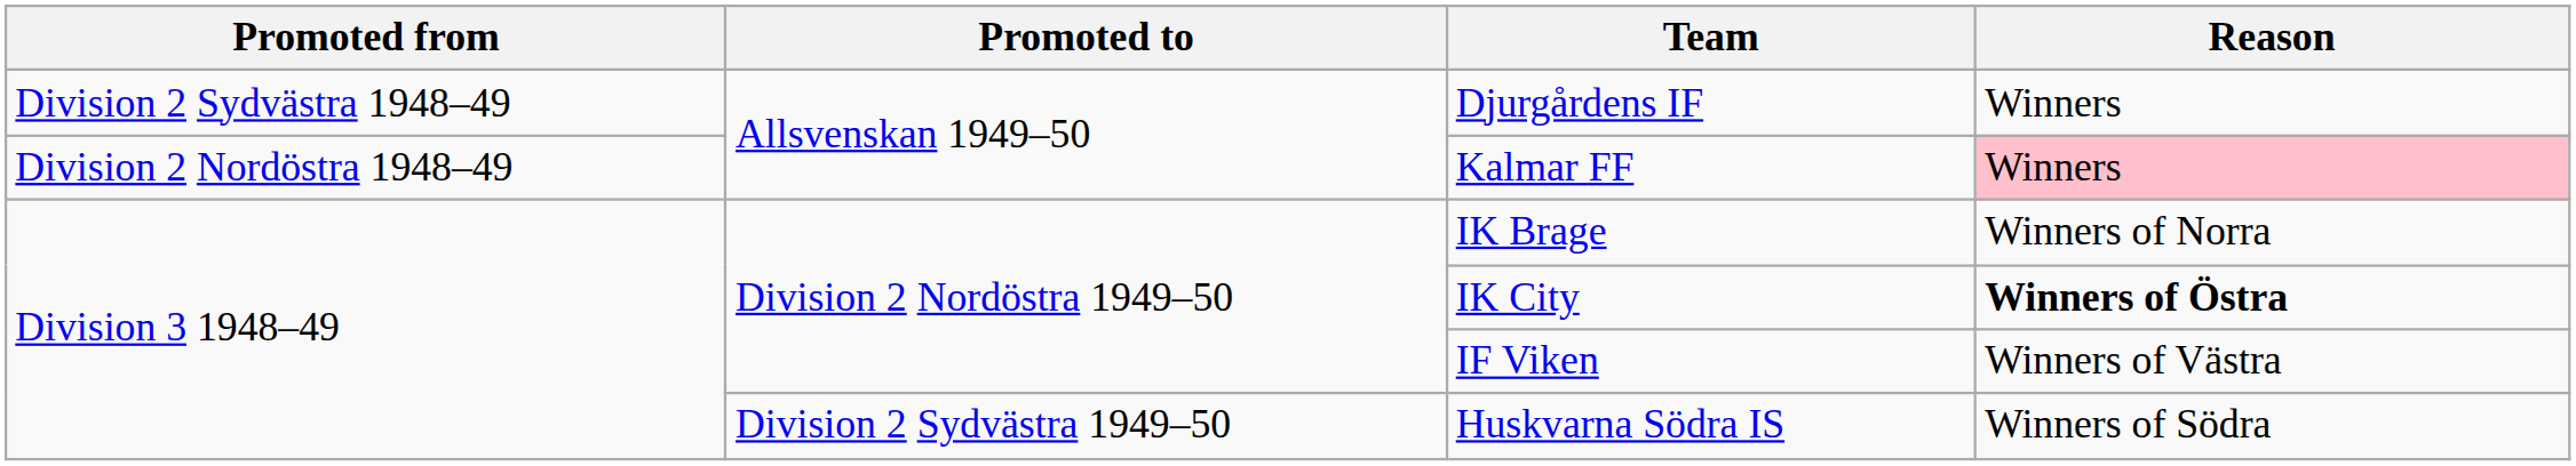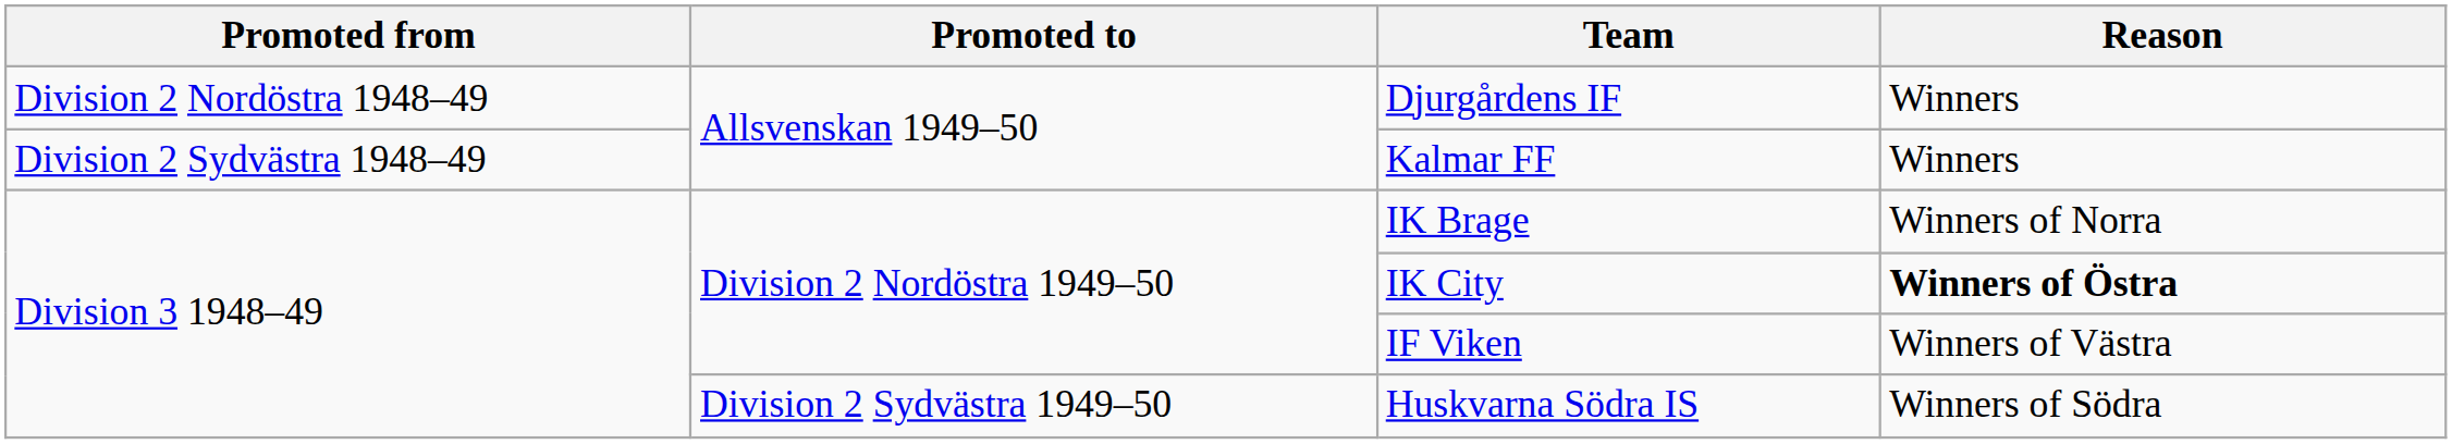 <table class="wikitable" style="text-align: left;">
 <tr>
 <th style="width: 275px;">Promoted from</th>
 <th style="width: 275px;">Promoted to</th>
 <th style="width: 200px;">Team</th>
 <th style="width: 225px;">Reason</th>
 </tr>
 <tr>
-<td><a href='#'>Division 2</a> <a href='#'>Sydvästra</a> 1948–49</td>
+<td><a href='#'>Division 2</a> <a href='#'>Nordöstra</a> 1948–49</td>
 <td rowspan=2><a href='#'>Allsvenskan</a> 1949–50</td>
 <td><a href='#'>Djurgårdens IF</a></td>
 <td>Winners</td>
 </tr>
 <tr>
-<td><a href='#'>Division 2</a> <a href='#'>Nordöstra</a> 1948–49</td>
+<td><a href='#'>Division 2</a> <a href='#'>Sydvästra</a> 1948–49</td>
 <td><a href='#'>Kalmar FF</a></td>
-<td style="background: pink;">Winners</td>
+<td>Winners</td>
 </tr>
 <tr>
 <td rowspan=4><a href='#'>Division 3</a> 1948–49</td>
 <td rowspan=3><a href='#'>Division 2</a> <a href='#'>Nordöstra</a> 1949–50</td>
 <td><a href='#'>IK Brage</a></td>
 <td>Winners of Norra</td>
 </tr>
 <tr>
 <td><a href='#'>IK City</a></td>
 <td><strong>Winners of Östra</strong></td>
 </tr>
 <tr>
 <td><a href='#'>IF Viken</a></td>
 <td>Winners of Västra</td>
 </tr>
 <tr>
 <td><a href='#'>Division 2</a> <a href='#'>Sydvästra</a> 1949–50</td>
 <td><a href='#'>Huskvarna Södra IS</a></td>
 <td>Winners of Södra</td>
 </tr>
 </table>
